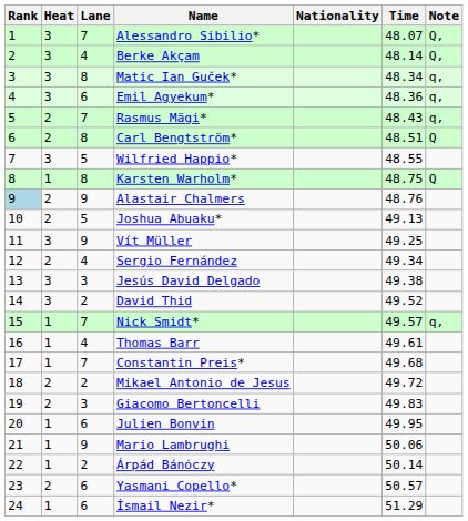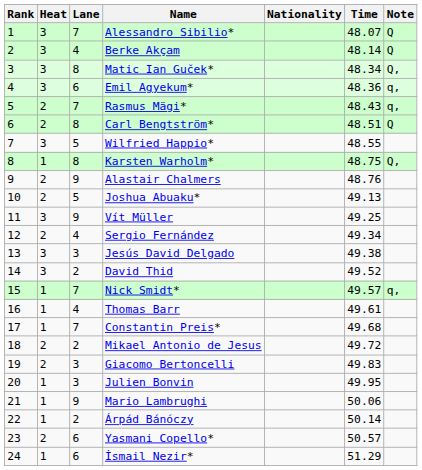 <table class="wikitable sortable">
 <tr>
 <th>Rank</th>
 <th>Heat</th>
 <th>Lane</th>
 <th>Name</th>
 <th>Nationality</th>
 <th>Time</th>
 <th>Note</th>
 </tr>
 <tr bgcolor=ccffcc>
 <td>1</td>
 <td>3</td>
 <td>7</td>
 <td align="left"><a href='#'>Alessandro Sibilio</a>*</td>
 <td align="left"></td>
 <td>48.07</td>
-<td>Q, </td>
+<td>Q</td>
 </tr>
 <tr bgcolor=ccffcc>
 <td>2</td>
 <td>3</td>
 <td>4</td>
 <td align="left"><a href='#'>Berke Akçam</a></td>
 <td align="left"></td>
 <td>48.14</td>
-<td>Q, </td>
+<td>Q</td>
 </tr>
 <tr bgcolor=ddffdd>
 <td>3</td>
 <td>3</td>
 <td>8</td>
 <td align="left"><a href='#'>Matic Ian Guček</a>*</td>
 <td align="left"></td>
 <td>48.34</td>
-<td>q, </td>
+<td>Q, </td>
 </tr>
 <tr bgcolor=ddffdd>
 <td>4</td>
 <td>3</td>
 <td>6</td>
 <td align="left"><a href='#'>Emil Agyekum</a>*</td>
 <td align="left"></td>
 <td>48.36</td>
 <td>q, </td>
 </tr>
 <tr bgcolor=ccffcc>
 <td>5</td>
 <td>2</td>
 <td>7</td>
 <td align="left"><a href='#'>Rasmus Mägi</a>*</td>
 <td align="left"></td>
 <td>48.43</td>
 <td>q, </td>
 </tr>
 <tr bgcolor=ccffcc>
 <td>6</td>
 <td>2</td>
 <td>8</td>
 <td align="left"><a href='#'>Carl Bengtström</a>*</td>
 <td align="left"></td>
 <td>48.51</td>
 <td>Q</td>
 </tr>
 <tr>
 <td>7</td>
 <td>3</td>
 <td>5</td>
 <td align="left"><a href='#'>Wilfried Happio</a>*</td>
 <td align="left"></td>
 <td>48.55</td>
 <td></td>
 </tr>
 <tr bgcolor=ccffcc>
 <td>8</td>
 <td>1</td>
 <td>8</td>
 <td align="left"><a href='#'>Karsten Warholm</a>*</td>
 <td align="left"></td>
 <td>48.75</td>
-<td>Q</td>
+<td>Q, </td>
 </tr>
 <tr>
-<td style="background: lightblue;">9</td>
+<td>9</td>
 <td>2</td>
 <td>9</td>
 <td align="left"><a href='#'>Alastair Chalmers</a></td>
 <td align="left"></td>
 <td>48.76</td>
 <td></td>
 </tr>
 <tr>
 <td>10</td>
 <td>2</td>
 <td>5</td>
 <td align="left"><a href='#'>Joshua Abuaku</a>*</td>
 <td align="left"></td>
 <td>49.13</td>
 <td></td>
 </tr>
 <tr>
 <td>11</td>
 <td>3</td>
 <td>9</td>
 <td align="left"><a href='#'>Vít Müller</a></td>
 <td align="left"></td>
 <td>49.25</td>
 <td></td>
 </tr>
 <tr>
 <td>12</td>
 <td>2</td>
 <td>4</td>
 <td align="left"><a href='#'>Sergio Fernández</a></td>
 <td align="left"></td>
 <td>49.34</td>
 <td></td>
 </tr>
 <tr>
 <td>13</td>
 <td>3</td>
 <td>3</td>
 <td align="left"><a href='#'>Jesús David Delgado</a></td>
 <td align="left"></td>
 <td>49.38</td>
 <td></td>
 </tr>
 <tr>
 <td>14</td>
 <td>3</td>
 <td>2</td>
 <td align="left"><a href='#'>David Thid</a></td>
 <td align="left"></td>
 <td>49.52</td>
 <td></td>
 </tr>
 <tr bgcolor=ccffcc>
 <td>15</td>
 <td>1</td>
 <td>7</td>
 <td align="left"><a href='#'>Nick Smidt</a>*</td>
 <td align="left"></td>
 <td>49.57</td>
 <td>q, </td>
 </tr>
 <tr>
 <td>16</td>
 <td>1</td>
 <td>4</td>
 <td align="left"><a href='#'>Thomas Barr</a></td>
 <td align="left"></td>
 <td>49.61</td>
 <td></td>
 </tr>
 <tr>
 <td>17</td>
 <td>1</td>
 <td>7</td>
 <td align="left"><a href='#'>Constantin Preis</a>*</td>
 <td align="left"></td>
 <td>49.68</td>
 <td></td>
 </tr>
 <tr>
 <td>18</td>
 <td>2</td>
 <td>2</td>
 <td align="left"><a href='#'>Mikael Antonio de Jesus</a></td>
 <td align="left"></td>
 <td>49.72</td>
 <td></td>
 </tr>
 <tr>
 <td>19</td>
 <td>2</td>
 <td>3</td>
 <td align="left"><a href='#'>Giacomo Bertoncelli</a></td>
 <td align="left"></td>
 <td>49.83</td>
 <td></td>
 </tr>
 <tr>
 <td>20</td>
 <td>1</td>
-<td>6</td>
+<td>3</td>
 <td align="left"><a href='#'>Julien Bonvin</a></td>
 <td align="left"></td>
 <td>49.95</td>
 <td></td>
 </tr>
 <tr>
 <td>21</td>
 <td>1</td>
 <td>9</td>
 <td align="left"><a href='#'>Mario Lambrughi</a></td>
 <td align="left"></td>
 <td>50.06</td>
 <td></td>
 </tr>
 <tr>
 <td>22</td>
 <td>1</td>
 <td>2</td>
 <td align="left"><a href='#'>Árpád Bánóczy</a></td>
 <td align="left"></td>
 <td>50.14</td>
 <td></td>
 </tr>
 <tr>
 <td>23</td>
 <td>2</td>
 <td>6</td>
 <td align="left"><a href='#'>Yasmani Copello</a>*</td>
 <td align="left"></td>
 <td>50.57</td>
 <td></td>
 </tr>
 <tr>
 <td>24</td>
 <td>1</td>
 <td>6</td>
 <td align="left"><a href='#'>İsmail Nezir</a>*</td>
 <td align="left"></td>
 <td>51.29</td>
 <td></td>
 </tr>
 </table>
